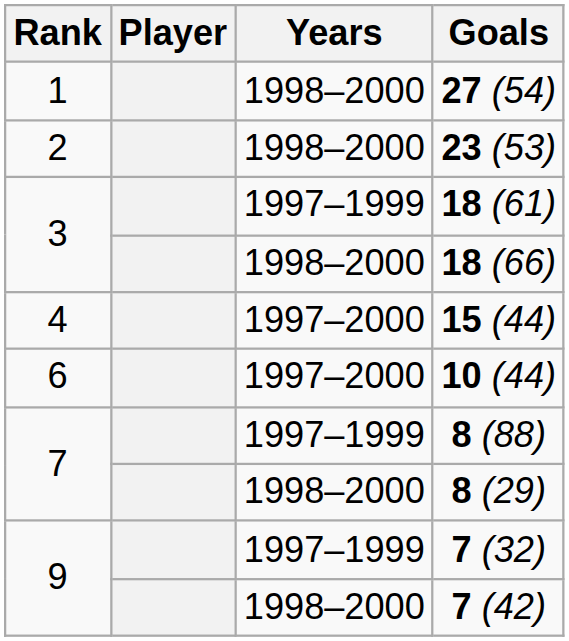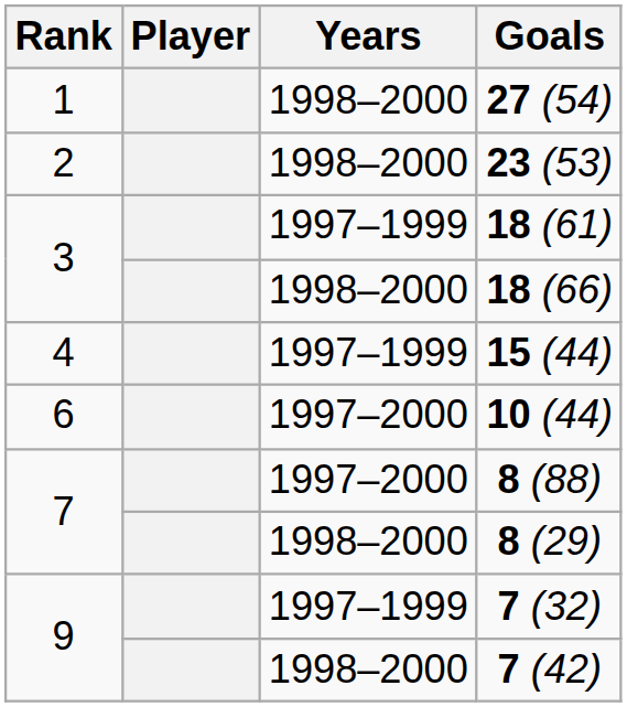 <table class="sortable wikitable plainrowheaders" style="text-align: center;">
 <tr>
 <th scope="col">Rank</th>
 <th scope="col">Player</th>
 <th scope="col">Years</th>
 <th scope="col">Goals</th>
 </tr>
 <tr>
 <td>1</td>
 <th scope="row"> </th>
 <td>1998–2000</td>
 <td><strong>27</strong> <em>(54)</em></td>
 </tr>
 <tr>
 <td>2</td>
 <th scope="row"> </th>
 <td>1998–2000</td>
 <td><strong>23</strong> <em>(53)</em></td>
 </tr>
 <tr>
 <td rowspan="2">3</td>
 <th scope="row"> </th>
 <td>1997–1999</td>
 <td><strong>18</strong> <em>(61)</em></td>
 </tr>
 <tr>
 <th scope="row"> </th>
 <td>1998–2000</td>
 <td><strong>18</strong> <em>(66)</em></td>
 </tr>
 <tr>
 <td>4</td>
 <th scope="row"> </th>
-<td>1997–2000</td>
+<td>1997–1999</td>
 <td><strong>15</strong> <em>(44)</em></td>
 </tr>
 <tr>
 <td>6</td>
 <th scope="row"> </th>
 <td>1997–2000</td>
 <td><strong>10</strong> <em>(44)</em></td>
 </tr>
 <tr>
 <td rowspan="2">7</td>
 <th scope="row"> </th>
-<td>1997–1999</td>
+<td>1997–2000</td>
 <td><strong>8</strong> <em>(88)</em></td>
 </tr>
 <tr>
 <th scope="row"> </th>
 <td>1998–2000</td>
 <td><strong>8</strong> <em>(29)</em></td>
 </tr>
 <tr>
 <td rowspan="2">9</td>
 <th scope="row"> </th>
 <td>1997–1999</td>
 <td><strong>7</strong> <em>(32)</em></td>
 </tr>
 <tr>
 <th scope="row"> </th>
 <td>1998–2000</td>
 <td><strong>7</strong> <em>(42)</em></td>
 </tr>
 </table>
